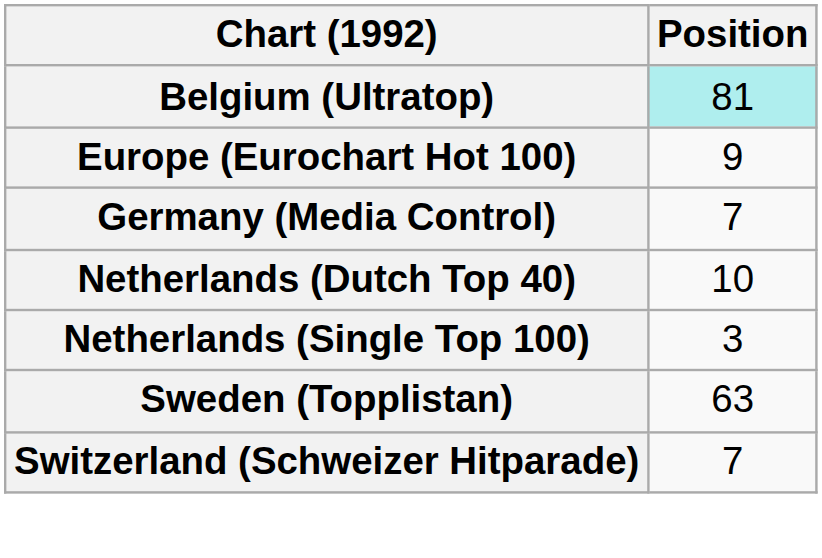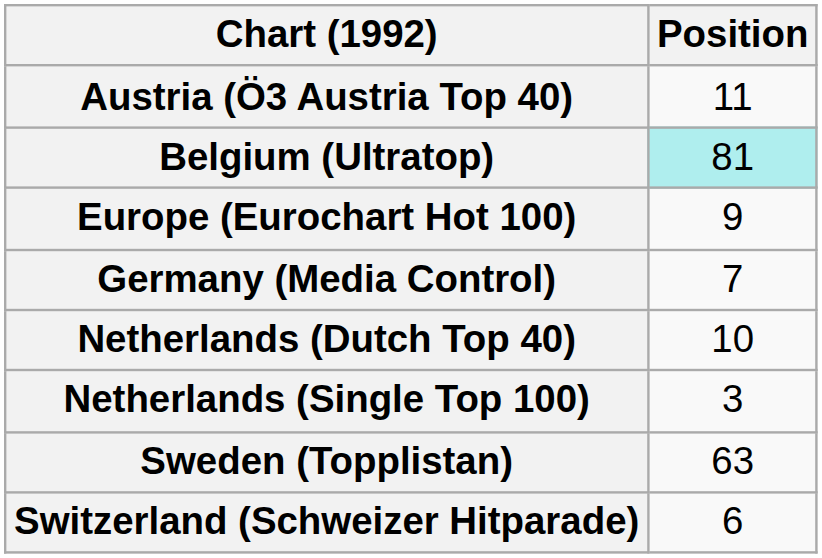 <table class="wikitable sortable plainrowheaders" style="text-align:center">
 <tr>
 <th>Chart (1992)</th>
 <th>Position</th>
+</tr>
+<tr>
+<th scope="row">Austria (Ö3 Austria Top 40)</th>
+<td style="text-align:center;">11</td>
 </tr>
 <tr>
 <th scope="row">Belgium (Ultratop)</th>
 <td style="background: paleturquoise;">81</td>
 </tr>
 <tr>
 <th scope="row">Europe (Eurochart Hot 100)</th>
 <td>9</td>
 </tr>
 <tr>
 <th scope="row">Germany (Media Control)</th>
 <td>7</td>
 </tr>
 <tr>
 <th scope="row">Netherlands (Dutch Top 40)</th>
 <td style="text-align:center;">10</td>
 </tr>
 <tr>
 <th scope="row">Netherlands (Single Top 100)</th>
 <td style="text-align:center;">3</td>
 </tr>
 <tr>
 <th scope="row">Sweden (Topplistan)</th>
 <td style="text-align:center;">63</td>
 </tr>
 <tr>
 <th scope="row">Switzerland (Schweizer Hitparade)</th>
-<td style="text-align:center;">7</td>
+<td style="text-align:center;">6</td>
 </tr>
 </table>
